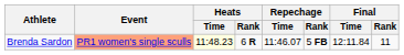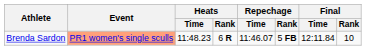 <table class="wikitable" style="font-size:90%">
 <tr>
 <th rowspan=2>Athlete</th>
 <th rowspan=2>Event</th>
 <th colspan=2>Heats</th>
 <th colspan=2>Repechage</th>
 <th colspan=2>Final</th>
 </tr>
 <tr style="font-size:95%">
 <th>Time</th>
 <th>Rank</th>
 <th>Time</th>
 <th>Rank</th>
 <th>Time</th>
 <th>Rank</th>
 </tr>
 <tr align=center>
 <td align=left><a href='#'>Brenda Sardon</a></td>
 <td align=left style="background: lightsalmon;"><a href='#'>PR1 women's single sculls</a></td>
-<td style="background: lightyellow;">11:48.23</td>
+<td>11:48.23</td>
 <td>6 <strong>R</strong></td>
 <td>11:46.07</td>
 <td>5 <strong>FB</strong></td>
 <td>12:11.84</td>
-<td>11</td>
+<td>10</td>
 </tr>
 </table>
